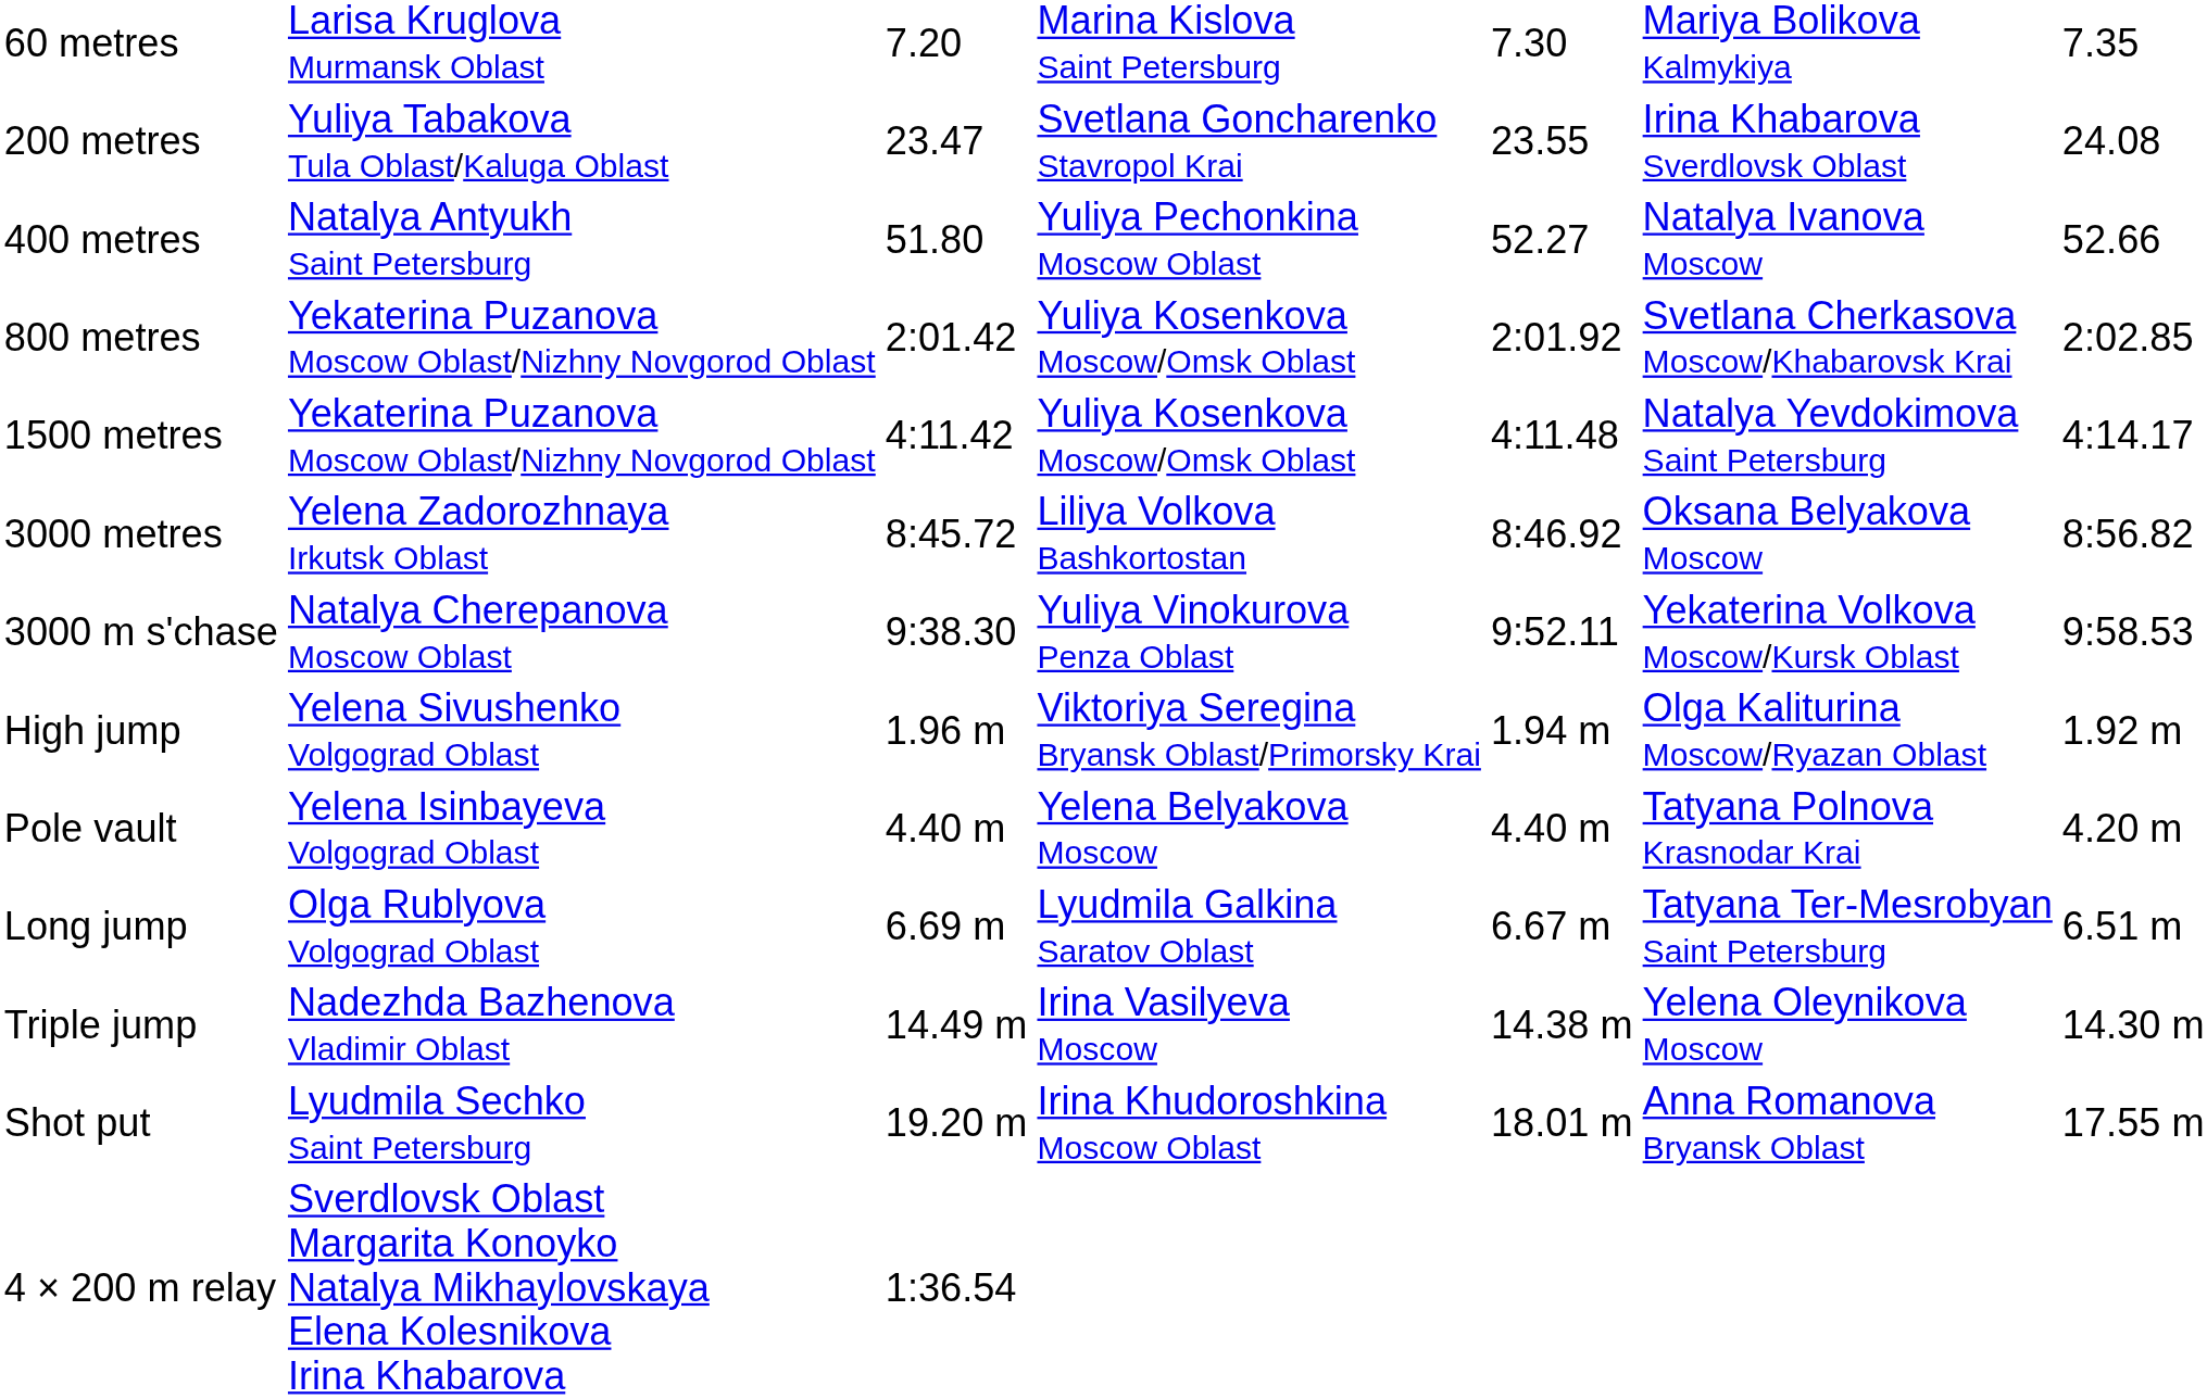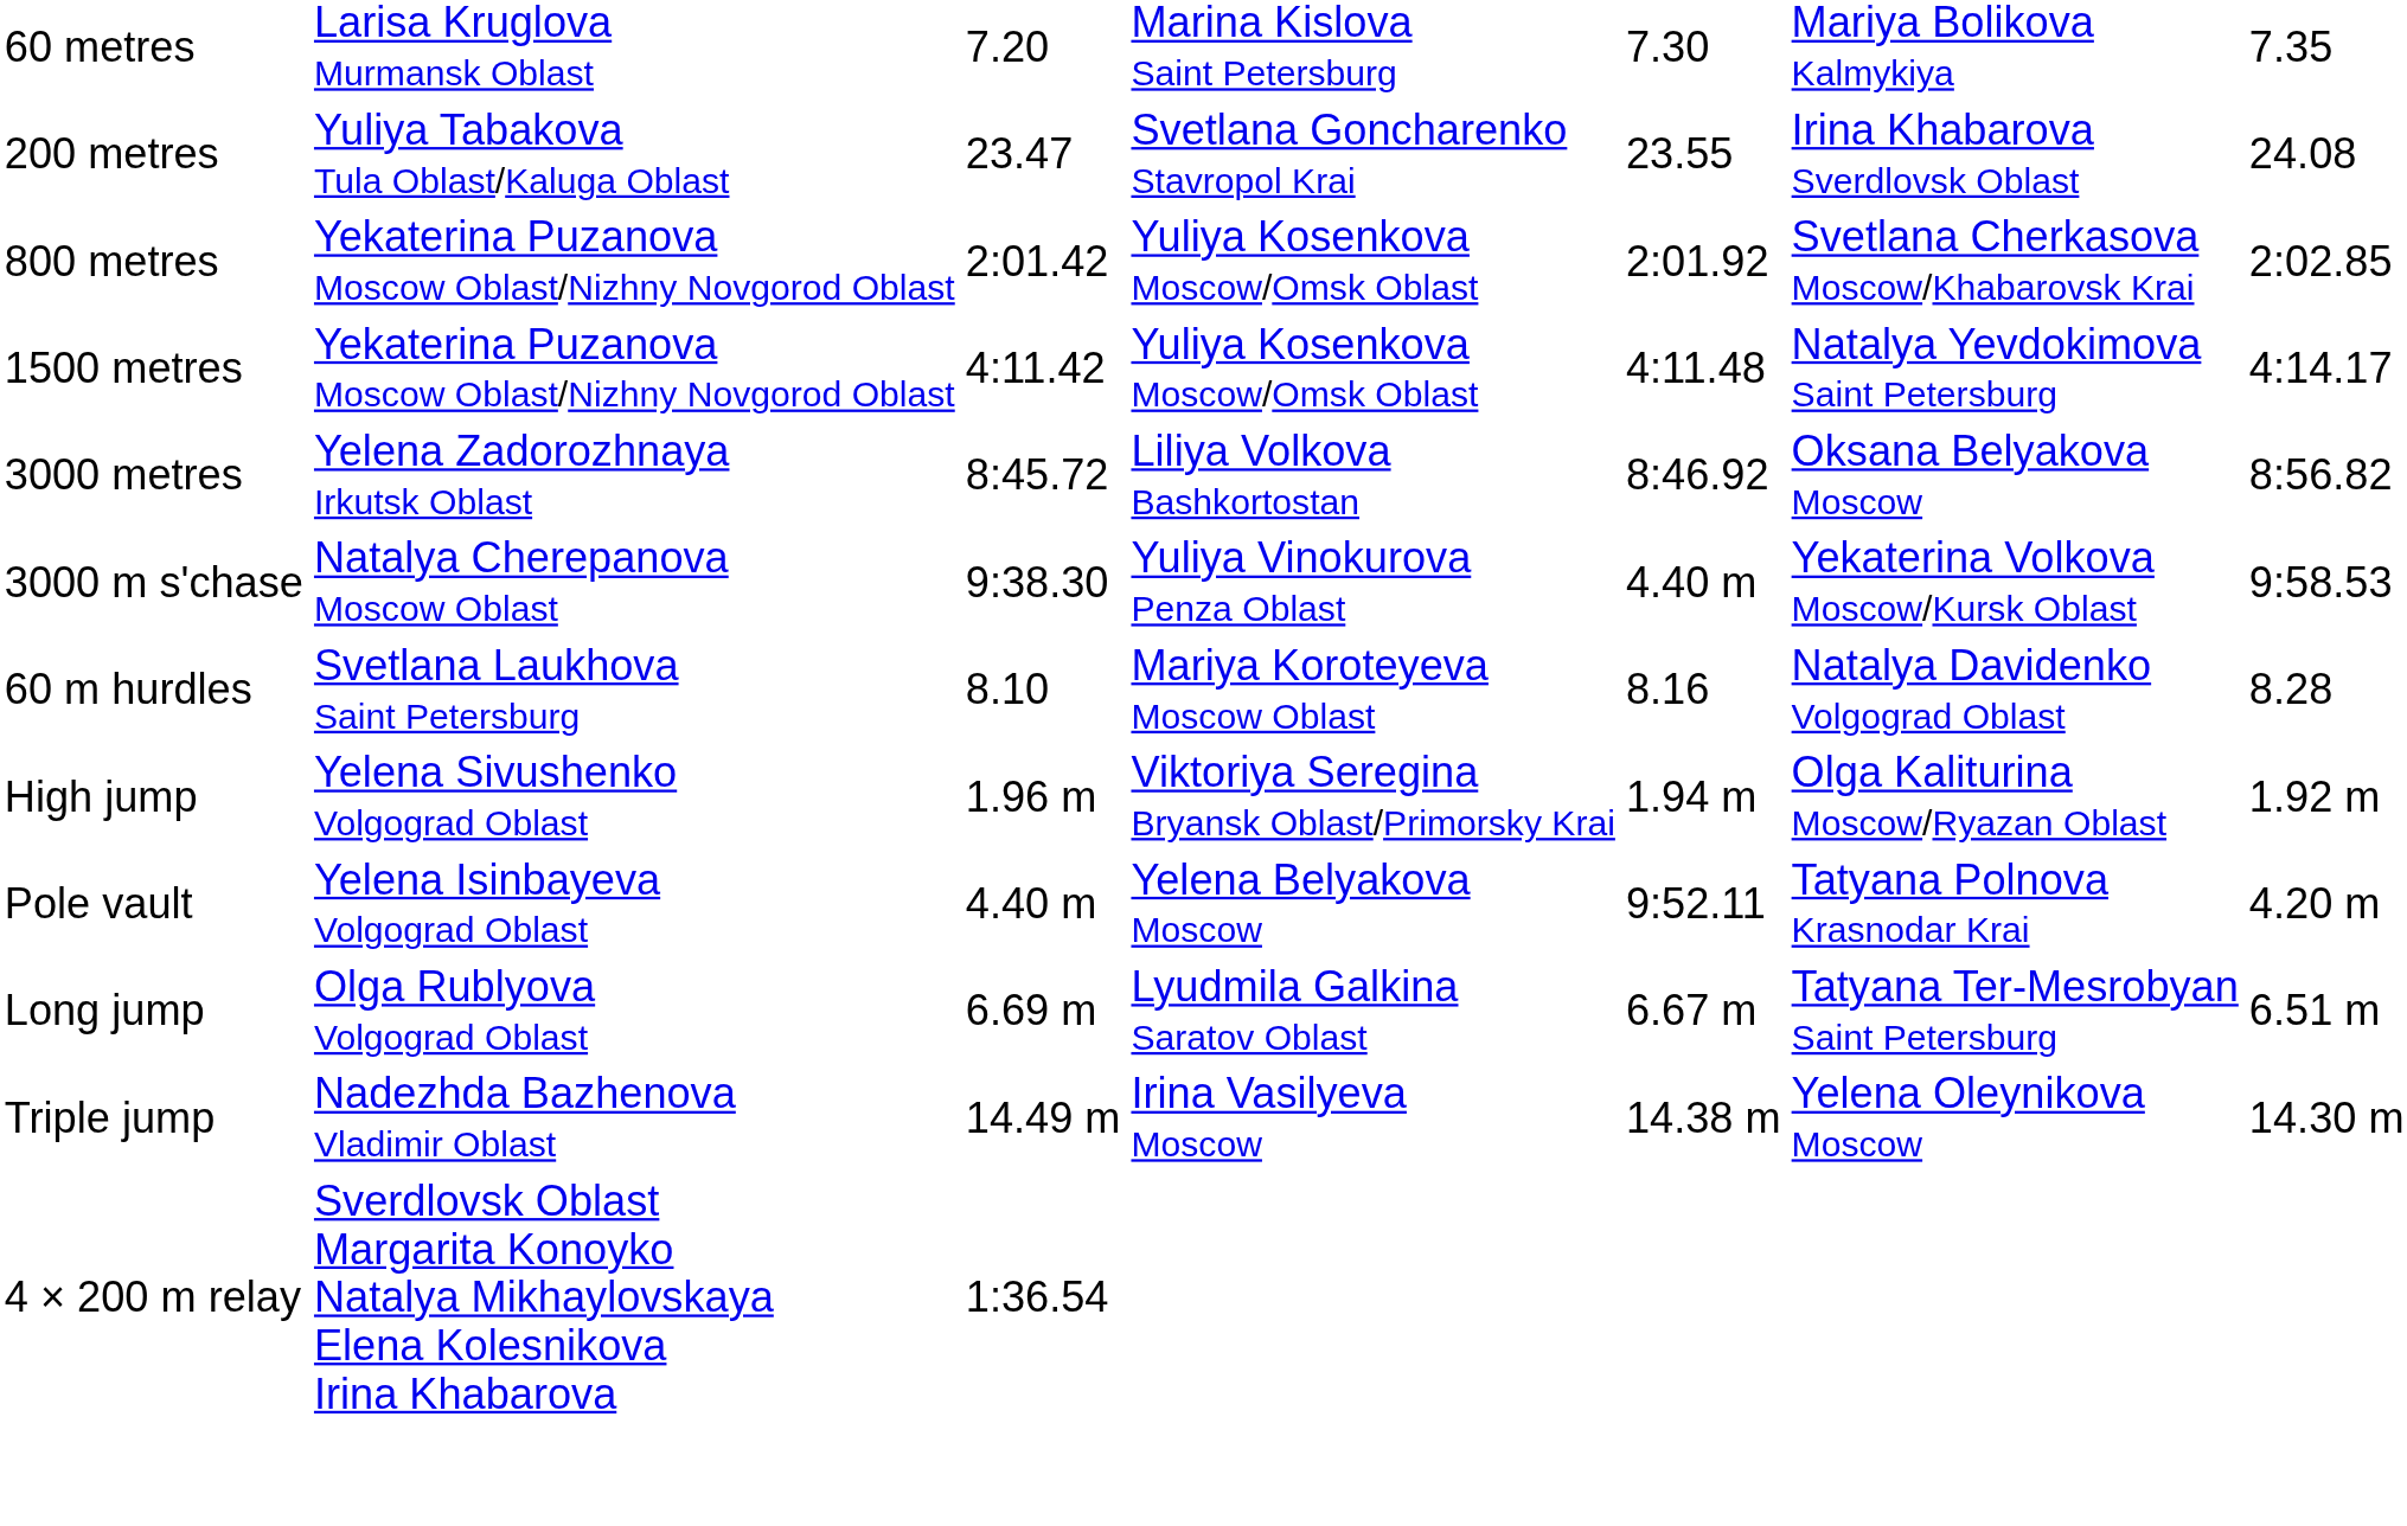 <table>
 <tr>
 <td>60 metres</td>
 <td><a href='#'>Larisa Kruglova</a><br><small><a href='#'>Murmansk Oblast</a></small></td>
 <td>7.20</td>
 <td><a href='#'>Marina Kislova</a><br><small><a href='#'>Saint Petersburg</a></small></td>
 <td>7.30</td>
 <td><a href='#'>Mariya Bolikova</a><br><small><a href='#'>Kalmykiya</a></small></td>
 <td>7.35</td>
 </tr>
 <tr>
 <td>200 metres</td>
 <td><a href='#'>Yuliya Tabakova</a><br><small><a href='#'>Tula Oblast</a>/<a href='#'>Kaluga Oblast</a></small></td>
 <td>23.47</td>
 <td><a href='#'>Svetlana Goncharenko</a><br><small><a href='#'>Stavropol Krai</a></small></td>
 <td>23.55</td>
 <td><a href='#'>Irina Khabarova</a><br><small><a href='#'>Sverdlovsk Oblast</a></small></td>
 <td>24.08</td>
-</tr>
-<tr>
-<td>400 metres</td>
-<td><a href='#'>Natalya Antyukh</a><br><small><a href='#'>Saint Petersburg</a></small></td>
-<td>51.80</td>
-<td><a href='#'>Yuliya Pechonkina</a><br><small><a href='#'>Moscow Oblast</a></small></td>
-<td>52.27</td>
-<td><a href='#'>Natalya Ivanova</a><br><small><a href='#'>Moscow</a></small></td>
-<td>52.66</td>
 </tr>
 <tr>
 <td>800 metres</td>
 <td><a href='#'>Yekaterina Puzanova</a><br><small><a href='#'>Moscow Oblast</a>/<a href='#'>Nizhny Novgorod Oblast</a></small></td>
 <td>2:01.42</td>
 <td><a href='#'>Yuliya Kosenkova</a><br><small><a href='#'>Moscow</a>/<a href='#'>Omsk Oblast</a></small></td>
 <td>2:01.92</td>
 <td><a href='#'>Svetlana Cherkasova</a><br><small><a href='#'>Moscow</a>/<a href='#'>Khabarovsk Krai</a></small></td>
 <td>2:02.85</td>
 </tr>
 <tr>
 <td>1500 metres</td>
 <td><a href='#'>Yekaterina Puzanova</a><br><small><a href='#'>Moscow Oblast</a>/<a href='#'>Nizhny Novgorod Oblast</a></small></td>
 <td>4:11.42</td>
 <td><a href='#'>Yuliya Kosenkova</a><br><small><a href='#'>Moscow</a>/<a href='#'>Omsk Oblast</a></small></td>
 <td>4:11.48</td>
 <td><a href='#'>Natalya Yevdokimova</a><br><small><a href='#'>Saint Petersburg</a></small></td>
 <td>4:14.17</td>
 </tr>
 <tr>
 <td>3000 metres</td>
 <td><a href='#'>Yelena Zadorozhnaya</a><br><small><a href='#'>Irkutsk Oblast</a></small></td>
 <td>8:45.72</td>
 <td><a href='#'>Liliya Volkova</a><br><small><a href='#'>Bashkortostan</a></small></td>
 <td>8:46.92</td>
 <td><a href='#'>Oksana Belyakova</a><br><small><a href='#'>Moscow</a></small></td>
 <td>8:56.82</td>
 </tr>
 <tr>
 <td>3000 m s'chase</td>
 <td><a href='#'>Natalya Cherepanova</a><br><small><a href='#'>Moscow Oblast</a></small></td>
 <td>9:38.30</td>
 <td><a href='#'>Yuliya Vinokurova</a><br><small><a href='#'>Penza Oblast</a></small></td>
-<td>9:52.11</td>
+<td>4.40 m</td>
 <td><a href='#'>Yekaterina Volkova</a><br><small><a href='#'>Moscow</a>/<a href='#'>Kursk Oblast</a></small></td>
 <td>9:58.53</td>
+</tr>
+<tr>
+<td>60 m hurdles</td>
+<td><a href='#'>Svetlana Laukhova</a><br><small><a href='#'>Saint Petersburg</a></small></td>
+<td>8.10</td>
+<td><a href='#'>Mariya Koroteyeva</a><br><small><a href='#'>Moscow Oblast</a></small></td>
+<td>8.16</td>
+<td><a href='#'>Natalya Davidenko</a><br><small><a href='#'>Volgograd Oblast</a></small></td>
+<td>8.28</td>
 </tr>
 <tr>
 <td>High jump</td>
 <td><a href='#'>Yelena Sivushenko</a><br><small><a href='#'>Volgograd Oblast</a></small></td>
 <td>1.96 m</td>
 <td><a href='#'>Viktoriya Seregina</a><br><small><a href='#'>Bryansk Oblast</a>/<a href='#'>Primorsky Krai</a></small></td>
 <td>1.94 m</td>
 <td><a href='#'>Olga Kaliturina</a><br><small><a href='#'>Moscow</a>/<a href='#'>Ryazan Oblast</a></small></td>
 <td>1.92 m</td>
 </tr>
 <tr>
 <td>Pole vault</td>
 <td><a href='#'>Yelena Isinbayeva</a><br><small><a href='#'>Volgograd Oblast</a></small></td>
 <td>4.40 m</td>
 <td><a href='#'>Yelena Belyakova</a><br><small><a href='#'>Moscow</a></small></td>
-<td>4.40 m</td>
+<td>9:52.11</td>
 <td><a href='#'>Tatyana Polnova</a><br><small><a href='#'>Krasnodar Krai</a></small></td>
 <td>4.20 m</td>
 </tr>
 <tr>
 <td>Long jump</td>
 <td><a href='#'>Olga Rublyova</a><br><small><a href='#'>Volgograd Oblast</a></small></td>
 <td>6.69 m</td>
 <td><a href='#'>Lyudmila Galkina</a><br><small><a href='#'>Saratov Oblast</a></small></td>
 <td>6.67 m</td>
 <td><a href='#'>Tatyana Ter-Mesrobyan</a><br><small><a href='#'>Saint Petersburg</a></small></td>
 <td>6.51 m</td>
 </tr>
 <tr>
 <td>Triple jump</td>
 <td><a href='#'>Nadezhda Bazhenova</a><br><small><a href='#'>Vladimir Oblast</a></small></td>
 <td>14.49 m</td>
 <td><a href='#'>Irina Vasilyeva</a><br><small><a href='#'>Moscow</a></small></td>
 <td>14.38 m</td>
 <td><a href='#'>Yelena Oleynikova</a><br><small><a href='#'>Moscow</a></small></td>
 <td>14.30 m</td>
 </tr>
 <tr>
-<td>Shot put</td>
-<td><a href='#'>Lyudmila Sechko</a><br><small><a href='#'>Saint Petersburg</a></small></td>
-<td>19.20 m</td>
-<td><a href='#'>Irina Khudoroshkina</a><br><small><a href='#'>Moscow Oblast</a></small></td>
-<td>18.01 m</td>
-<td><a href='#'>Anna Romanova</a><br><small><a href='#'>Bryansk Oblast</a></small></td>
-<td>17.55 m</td>
-</tr>
-<tr>
 <td>4 × 200 m relay</td>
 <td><a href='#'>Sverdlovsk Oblast</a><br><a href='#'>Margarita Konoyko</a><br><a href='#'>Natalya Mikhaylovskaya</a><br><a href='#'>Elena Kolesnikova</a><br><a href='#'>Irina Khabarova</a></td>
 <td>1:36.54</td>
 <td></td>
 <td></td>
 <td></td>
 <td></td>
 </tr>
 </table>
